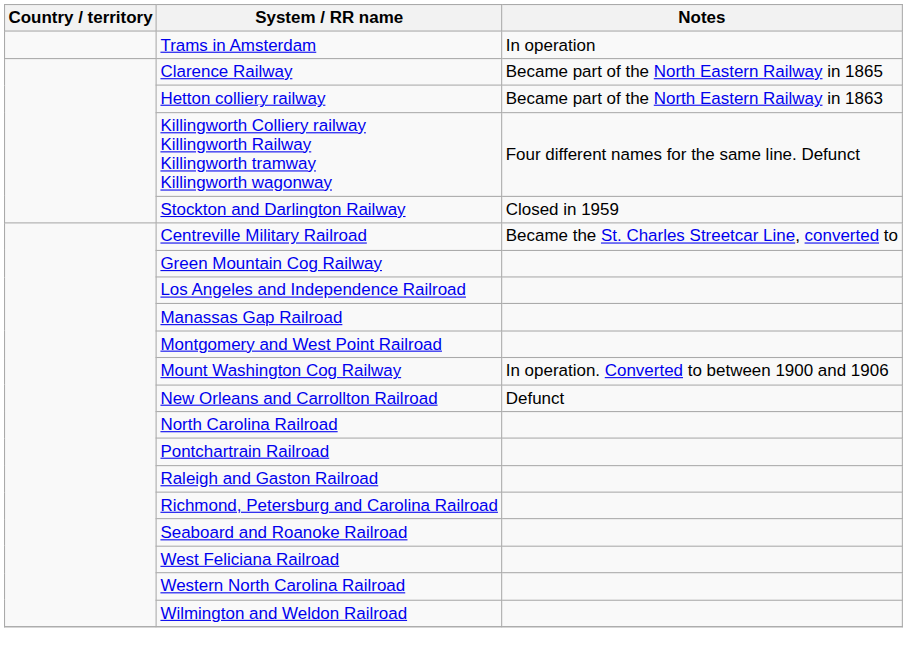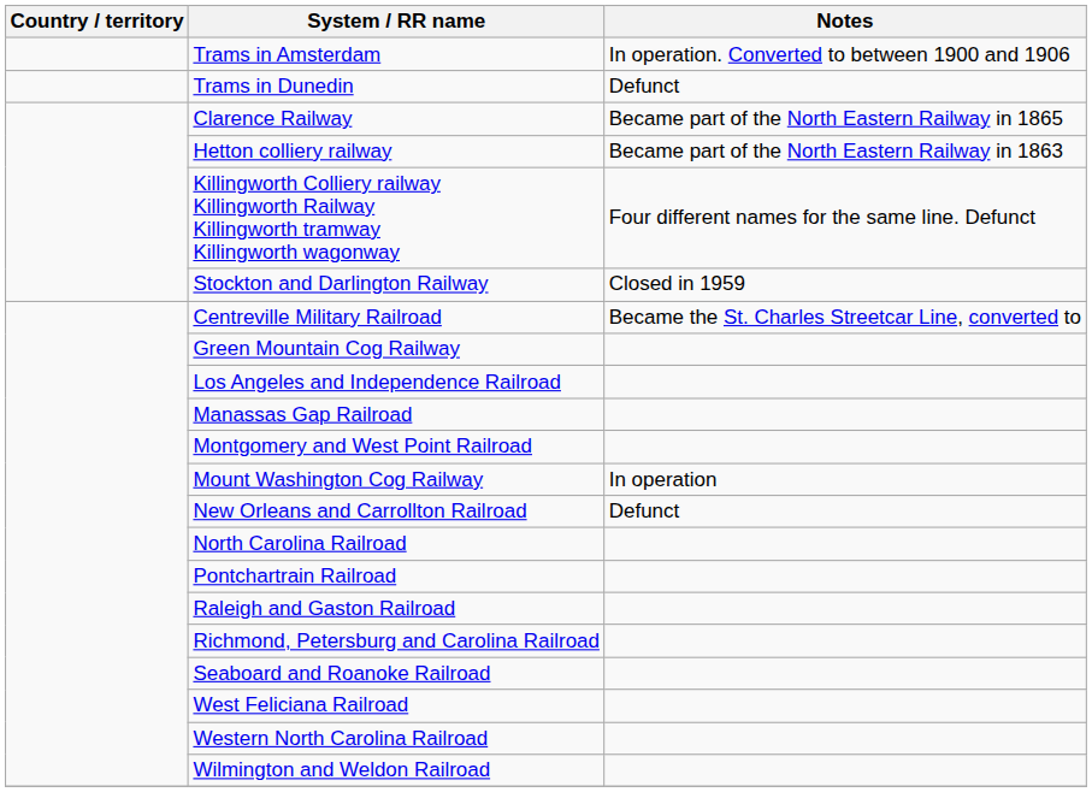 <table class=wikitable>
 <tr>
 <th>Country / territory</th>
 <th>System / RR name</th>
 <th>Notes</th>
 </tr>
 <tr>
 <td></td>
 <td><a href='#'>Trams in Amsterdam</a></td>
-<td>In operation</td>
+<td>In operation. <a href='#'>Converted</a> to  between 1900 and 1906</td>
+</tr>
+<tr>
+<td></td>
+<td><a href='#'>Trams in Dunedin</a></td>
+<td>Defunct</td>
 </tr>
 <tr>
 <td rowspan=4></td>
 <td><a href='#'>Clarence Railway</a></td>
 <td>Became part of the <a href='#'>North Eastern Railway</a> in 1865</td>
 </tr>
 <tr>
 <td><a href='#'>Hetton colliery railway</a></td>
 <td>Became part of the <a href='#'>North Eastern Railway</a> in 1863</td>
 </tr>
 <tr>
 <td><a href='#'>Killingworth Colliery railway</a><br><a href='#'>Killingworth Railway</a><br><a href='#'>Killingworth tramway</a><br><a href='#'>Killingworth wagonway</a></td>
 <td>Four different names for the same line. Defunct</td>
 </tr>
 <tr>
 <td><a href='#'>Stockton and Darlington Railway</a></td>
 <td>Closed in 1959</td>
 </tr>
 <tr>
 <td rowspan=15></td>
 <td><a href='#'>Centreville Military Railroad</a></td>
 <td>Became the <a href='#'>St. Charles Streetcar Line</a>, <a href='#'>converted</a> to </td>
 </tr>
 <tr>
 <td><a href='#'>Green Mountain Cog Railway</a></td>
 <td></td>
 </tr>
 <tr>
 <td><a href='#'>Los Angeles and Independence Railroad</a></td>
 <td></td>
 </tr>
 <tr>
 <td><a href='#'>Manassas Gap Railroad</a></td>
 <td></td>
 </tr>
 <tr>
 <td><a href='#'>Montgomery and West Point Railroad</a></td>
 <td></td>
 </tr>
 <tr>
 <td><a href='#'>Mount Washington Cog Railway</a></td>
-<td>In operation. <a href='#'>Converted</a> to  between 1900 and 1906</td>
+<td>In operation</td>
 </tr>
 <tr>
 <td><a href='#'>New Orleans and Carrollton Railroad</a></td>
 <td>Defunct</td>
 </tr>
 <tr>
 <td><a href='#'>North Carolina Railroad</a></td>
 <td></td>
 </tr>
 <tr>
 <td><a href='#'>Pontchartrain Railroad</a></td>
 <td></td>
 </tr>
 <tr>
 <td><a href='#'>Raleigh and Gaston Railroad</a></td>
 <td></td>
 </tr>
 <tr>
 <td><a href='#'>Richmond, Petersburg and Carolina Railroad</a></td>
 <td></td>
 </tr>
 <tr>
 <td><a href='#'>Seaboard and Roanoke Railroad</a></td>
 <td></td>
 </tr>
 <tr>
 <td><a href='#'>West Feliciana Railroad</a></td>
 <td></td>
 </tr>
 <tr>
 <td><a href='#'>Western North Carolina Railroad</a></td>
 <td></td>
 </tr>
 <tr>
 <td><a href='#'>Wilmington and Weldon Railroad</a></td>
 <td></td>
 </tr>
 <tr>
 </tr>
 </table>
